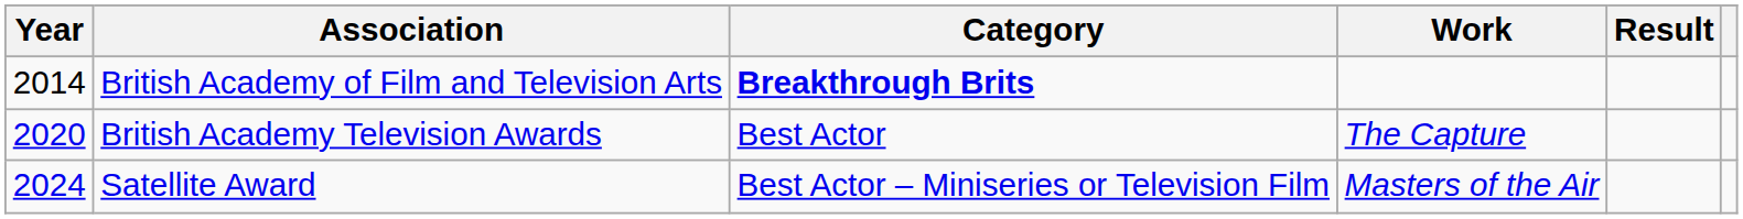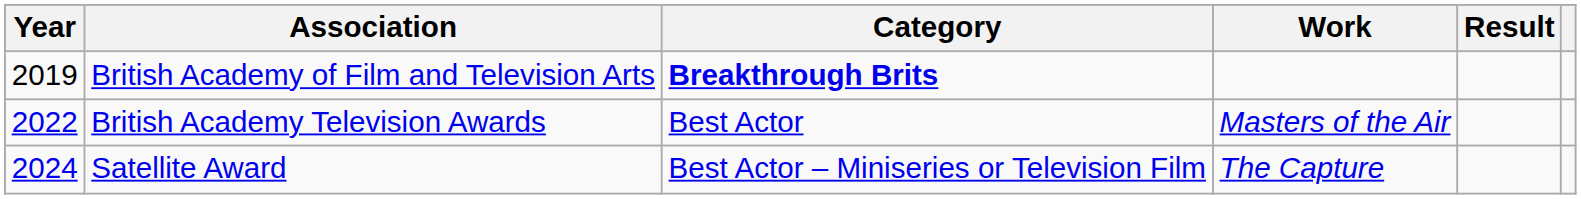 <table class="wikitable sortable">
 <tr>
 <th>Year</th>
 <th>Association</th>
 <th>Category</th>
 <th>Work</th>
 <th>Result</th>
 <th class="unsortable"></th>
 </tr>
 <tr>
-<td>2014</td>
+<td>2019</td>
 <td><a href='#'>British Academy of Film and Television Arts</a></td>
 <td><strong><a href='#'>Breakthrough Brits</a></strong></td>
 <td></td>
 <td></td>
 <td style="text-align:center;"></td>
 </tr>
 <tr>
-<td><a href='#'>2020</a></td>
+<td><a href='#'>2022</a></td>
 <td><a href='#'>British Academy Television Awards</a></td>
 <td><a href='#'>Best Actor</a></td>
-<td><em><a href='#'>The Capture</a></em></td>
+<td><em><a href='#'>Masters of the Air</a></em></td>
 <td></td>
 <td style="text-align:center;"></td>
 </tr>
 <tr>
 <td><a href='#'>2024</a></td>
 <td><a href='#'>Satellite Award</a></td>
 <td><a href='#'>Best Actor – Miniseries or Television Film</a></td>
-<td><em><a href='#'>Masters of the Air</a></em></td>
+<td><em><a href='#'>The Capture</a></em></td>
 <td></td>
 <td style="text-align:center;"></td>
 </tr>
 </table>
